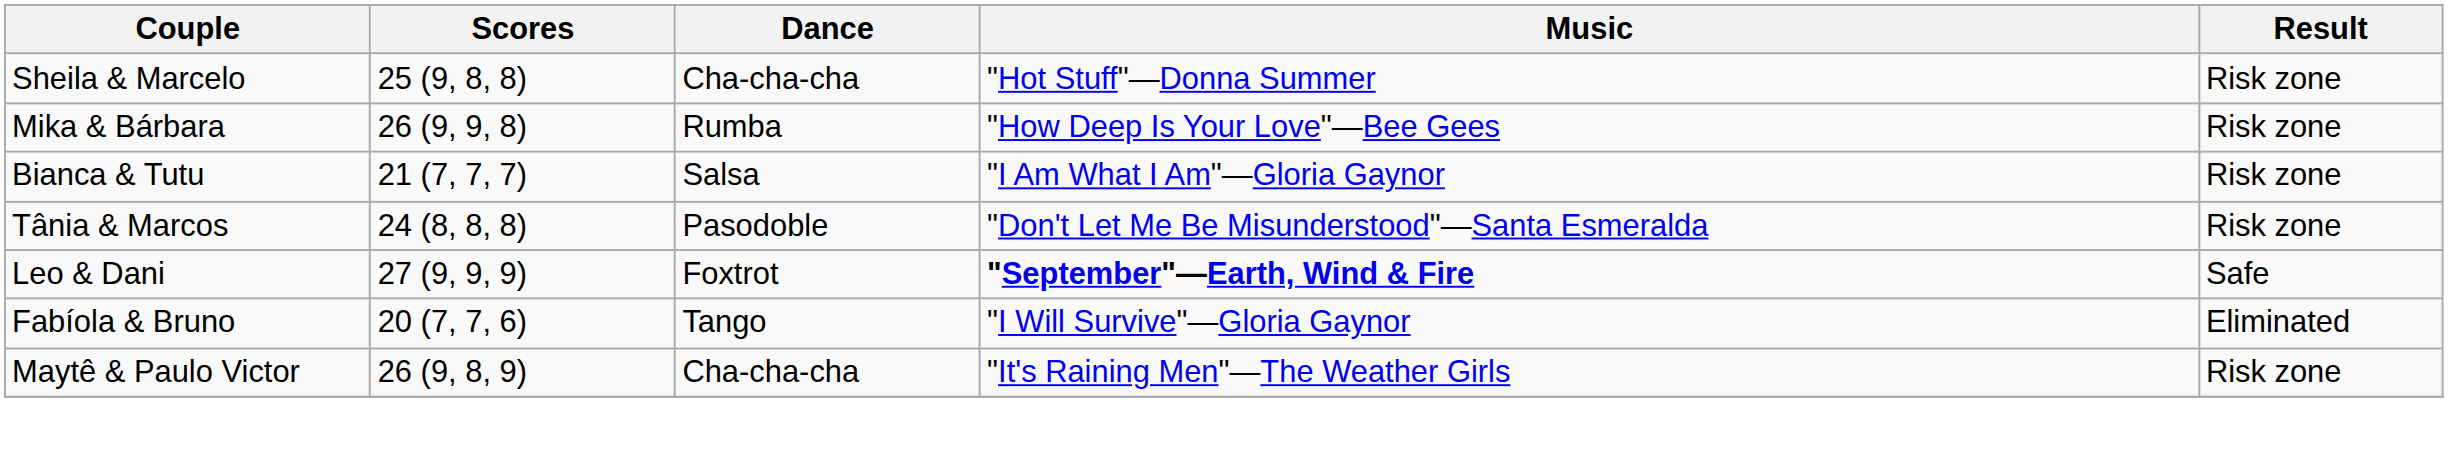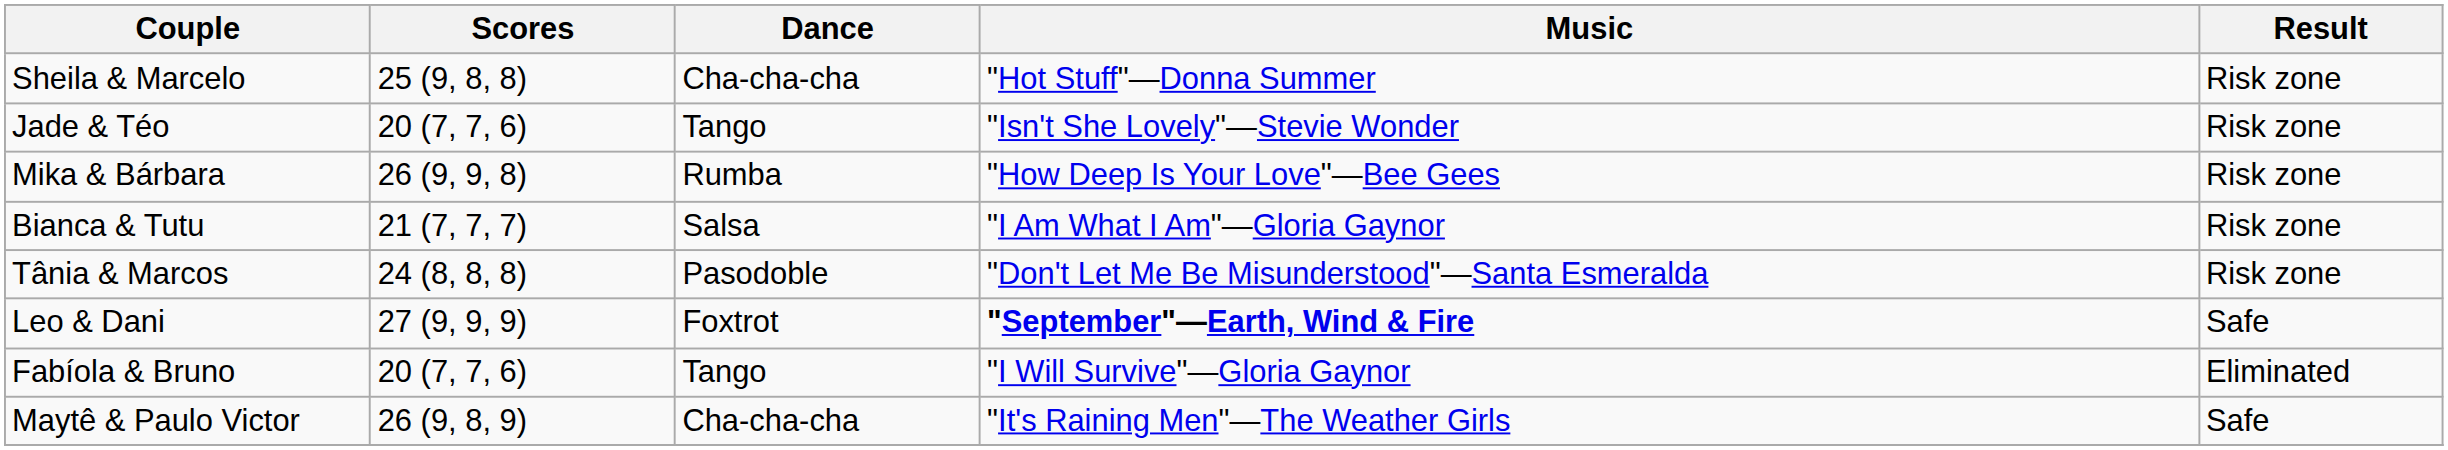 <table class="wikitable sortable" style="width:100%;">
 <tr>
 <th style="width:15.0%;">Couple</th>
 <th style="width:12.5%;">Scores</th>
 <th style="width:12.5%;">Dance</th>
 <th style="width:50.0%;">Music</th>
 <th style="width:10.0%;">Result</th>
 </tr>
 <tr>
 <td>Sheila & Marcelo</td>
 <td>25 (9, 8, 8)</td>
 <td>Cha-cha-cha</td>
 <td>"<a href='#'>Hot Stuff</a>"—<a href='#'>Donna Summer</a></td>
+<td>Risk zone</td>
+</tr>
+<tr>
+<td>Jade & Téo</td>
+<td>20 (7, 7, 6)</td>
+<td>Tango</td>
+<td>"<a href='#'>Isn't She Lovely</a>"—<a href='#'>Stevie Wonder</a></td>
 <td>Risk zone</td>
 </tr>
 <tr>
 <td>Mika & Bárbara</td>
 <td>26 (9, 9, 8)</td>
 <td>Rumba</td>
 <td>"<a href='#'>How Deep Is Your Love</a>"—<a href='#'>Bee Gees</a></td>
 <td>Risk zone</td>
 </tr>
 <tr>
 <td>Bianca & Tutu</td>
 <td>21 (7, 7, 7)</td>
 <td>Salsa</td>
 <td>"<a href='#'>I Am What I Am</a>"—<a href='#'>Gloria Gaynor</a></td>
 <td>Risk zone</td>
 </tr>
 <tr>
 <td>Tânia & Marcos</td>
 <td>24 (8, 8, 8)</td>
 <td>Pasodoble</td>
 <td>"<a href='#'>Don't Let Me Be Misunderstood</a>"—<a href='#'>Santa Esmeralda</a></td>
 <td>Risk zone</td>
 </tr>
 <tr>
 <td>Leo & Dani</td>
 <td>27 (9, 9, 9)</td>
 <td>Foxtrot</td>
 <td><strong>"<a href='#'>September</a>"—<a href='#'>Earth, Wind & Fire</a></strong></td>
 <td>Safe</td>
 </tr>
 <tr>
 <td>Fabíola & Bruno</td>
 <td>20 (7, 7, 6)</td>
 <td>Tango</td>
 <td>"<a href='#'>I Will Survive</a>"—<a href='#'>Gloria Gaynor</a></td>
 <td>Eliminated</td>
 </tr>
 <tr>
 <td>Maytê & Paulo Victor</td>
 <td>26 (9, 8, 9)</td>
 <td>Cha-cha-cha</td>
 <td>"<a href='#'>It's Raining Men</a>"—<a href='#'>The Weather Girls</a></td>
-<td>Risk zone</td>
+<td>Safe</td>
 </tr>
 <tr>
 </tr>
 </table>
